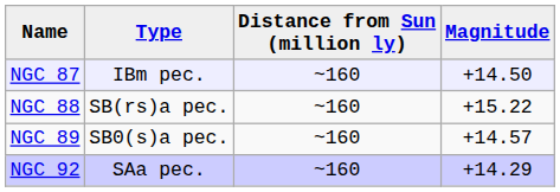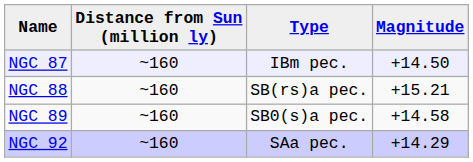 <table class="wikitable" style="text-align:center;border-collapse:collapse;" cellpadding="2">
 <tr>
 <th style="background:#efefef;">Name</th>
+<th style="background:#efefef;">Distance from <a href='#'>Sun</a><br>(million <a href='#'>ly</a>)</th>
 <th style="background:#efefef;"><a href='#'>Type</a></th>
-<th style="background:#efefef;">Distance from <a href='#'>Sun</a><br>(million <a href='#'>ly</a>)</th>
 <th style="background:#efefef;"><a href='#'>Magnitude</a></th>
 </tr>
 <tr style="background:#eeeeff;">
 <td><a href='#'>NGC 87</a></td>
+<td>~160</td>
 <td>IBm pec.</td>
-<td>~160</td>
 <td>+14.50</td>
 </tr>
 <tr>
 <td><a href='#'>NGC 88</a></td>
+<td>~160</td>
 <td>SB(rs)a pec.</td>
-<td>~160</td>
-<td>+15.22</td>
+<td>+15.21</td>
 </tr>
 <tr>
 <td><a href='#'>NGC 89</a></td>
+<td>~160</td>
 <td>SB0(s)a pec.</td>
-<td>~160</td>
-<td>+14.57</td>
+<td>+14.58</td>
 </tr>
 <tr style="background:#ccccff;">
 <td><a href='#'>NGC 92</a></td>
+<td>~160</td>
 <td>SAa pec.</td>
-<td>~160</td>
 <td>+14.29</td>
 </tr>
 </table>
